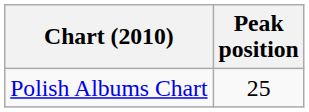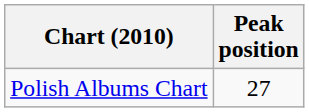 <table class="wikitable sortable">
 <tr>
 <th>Chart (2010)</th>
 <th>Peak<br>position</th>
 </tr>
 <tr>
 <td><a href='#'>Polish Albums Chart</a></td>
-<td style="text-align:center;">25</td>
+<td style="text-align:center;">27</td>
 </tr>
 </table>
